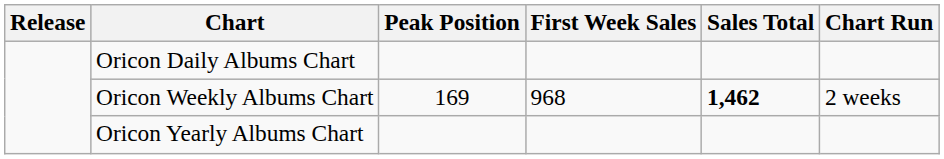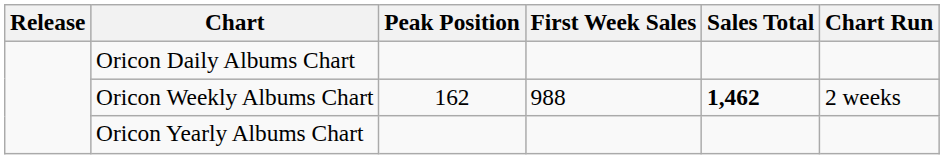 <table class="wikitable">
 <tr>
 <th>Release</th>
 <th>Chart</th>
 <th>Peak Position</th>
 <th>First Week Sales</th>
 <th>Sales Total</th>
 <th>Chart Run</th>
 </tr>
 <tr>
 <td rowspan="3"></td>
 <td>Oricon Daily Albums Chart</td>
 <td style="text-align:center;"></td>
 <td></td>
 <td></td>
 <td></td>
 </tr>
 <tr>
 <td>Oricon Weekly Albums Chart</td>
-<td style="text-align:center;">169</td>
-<td>968</td>
+<td style="text-align:center;">162</td>
+<td>988</td>
 <td><strong>1,462</strong></td>
 <td>2 weeks</td>
 </tr>
 <tr>
 <td>Oricon Yearly Albums Chart</td>
 <td style="text-align:center;"></td>
 <td></td>
 <td></td>
 <td></td>
 </tr>
 </table>
